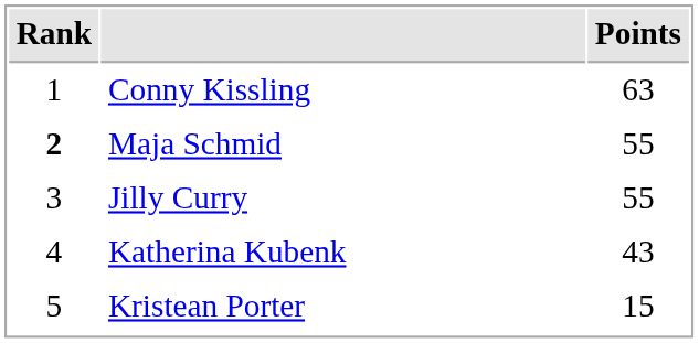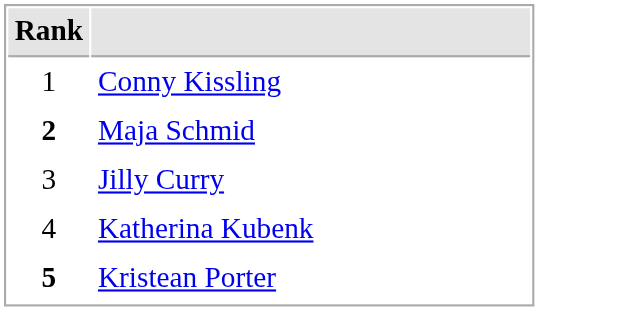 <table cellspacing="1" cellpadding="3" style="border:1px solid #AAAAAA;font-size:86%">
 <tr bgcolor="#E4E4E4">
 <th style="border-bottom:1px solid #AAAAAA" width=10>Rank</th>
 <th style="border-bottom:1px solid #AAAAAA" width=200></th>
-<th style="border-bottom:1px solid #AAAAAA" width=20>Points</th>
 </tr>
 <tr>
 <td align="center">1</td>
 <td> <a href='#'>Conny Kissling</a></td>
-<td align=center>63</td>
 </tr>
 <tr>
 <td align="center"><strong>2</strong></td>
 <td> <a href='#'>Maja Schmid</a></td>
-<td align=center>55</td>
 </tr>
 <tr>
 <td align="center">3</td>
 <td> <a href='#'>Jilly Curry</a></td>
-<td align=center>55</td>
 </tr>
 <tr>
 <td align="center">4</td>
 <td> <a href='#'>Katherina Kubenk</a></td>
-<td align=center>43</td>
 </tr>
 <tr>
-<td align="center">5</td>
+<td align="center"><strong>5</strong></td>
 <td> <a href='#'>Kristean Porter</a></td>
-<td align=center>15</td>
 </tr>
 </table>
